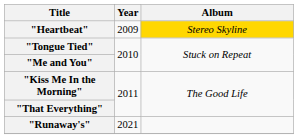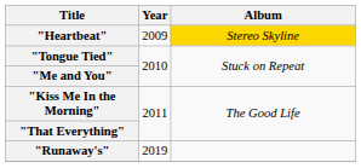 <table class="wikitable plainrowheaders" style="text-align:center;">
 <tr>
 <th scope="col" style="width:10em;">Title</th>
 <th scope="col">Year</th>
 <th scope="col" style="width:14em;">Album</th>
 </tr>
 <tr>
 <th scope="row">"Heartbeat"</th>
 <td>2009</td>
 <td style="background: gold;"><em>Stereo Skyline</em></td>
 </tr>
 <tr>
 <th scope="row">"Tongue Tied"</th>
 <td rowspan="2">2010</td>
 <td rowspan="2"><em>Stuck on Repeat</em></td>
 </tr>
 <tr>
 <th scope="row">"Me and You"</th>
 </tr>
 <tr>
 <th scope="row">"Kiss Me In the Morning"</th>
 <td rowspan="2">2011</td>
 <td rowspan="2"><em>The Good Life</em></td>
 </tr>
 <tr>
 <th scope="row">"That Everything"</th>
 </tr>
 <tr>
 <th scope="row">"Runaway's"</th>
-<td>2021</td>
+<td>2019</td>
 <td></td>
 </tr>
 <tr>
 </tr>
 </table>
